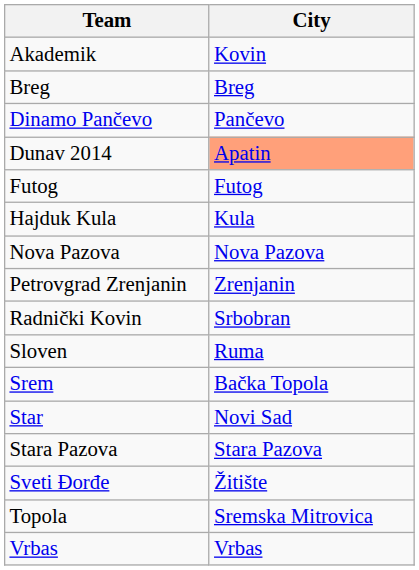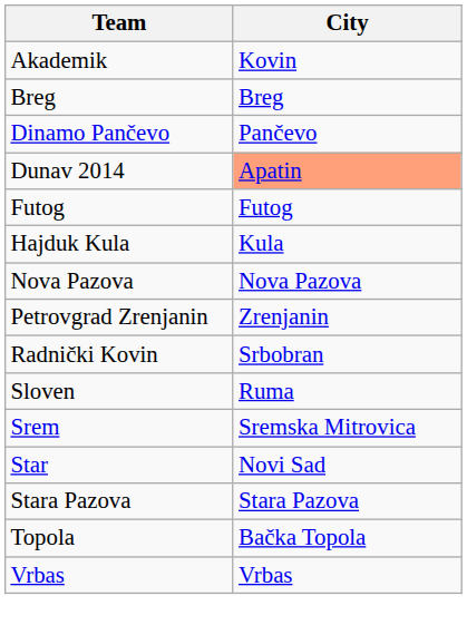 <table class="wikitable sortable">
 <tr>
 <th width=150>Team</th>
 <th width=150>City</th>
 </tr>
 <tr>
 <td>Akademik</td>
 <td><a href='#'>Kovin</a></td>
 </tr>
 <tr>
 <td>Breg</td>
 <td><a href='#'>Breg</a></td>
 </tr>
 <tr>
 <td><a href='#'>Dinamo Pančevo</a></td>
 <td><a href='#'>Pančevo</a></td>
 </tr>
 <tr>
 <td>Dunav 2014</td>
 <td style="background: lightsalmon;"><a href='#'>Apatin</a></td>
 </tr>
 <tr>
 <td>Futog</td>
 <td><a href='#'>Futog</a></td>
 </tr>
 <tr>
 <td>Hajduk Kula</td>
 <td><a href='#'>Kula</a></td>
 </tr>
 <tr>
 <td>Nova Pazova</td>
 <td><a href='#'>Nova Pazova</a></td>
 </tr>
 <tr>
 <td>Petrovgrad Zrenjanin</td>
 <td><a href='#'>Zrenjanin</a></td>
 </tr>
 <tr>
 <td>Radnički Kovin</td>
 <td><a href='#'>Srbobran</a></td>
 </tr>
 <tr>
 <td>Sloven</td>
 <td><a href='#'>Ruma</a></td>
 </tr>
 <tr>
 <td><a href='#'>Srem</a></td>
-<td><a href='#'>Bačka Topola</a></td>
+<td><a href='#'>Sremska Mitrovica</a></td>
 </tr>
 <tr>
 <td><a href='#'>Star</a></td>
 <td><a href='#'>Novi Sad</a></td>
 </tr>
 <tr>
 <td>Stara Pazova</td>
 <td><a href='#'>Stara Pazova</a></td>
 </tr>
 <tr>
-<td><a href='#'>Sveti Đorđe</a></td>
-<td><a href='#'>Žitište</a></td>
-</tr>
-<tr>
 <td>Topola</td>
-<td><a href='#'>Sremska Mitrovica</a></td>
+<td><a href='#'>Bačka Topola</a></td>
 </tr>
 <tr>
 <td><a href='#'>Vrbas</a></td>
 <td><a href='#'>Vrbas</a></td>
 </tr>
 </table>
